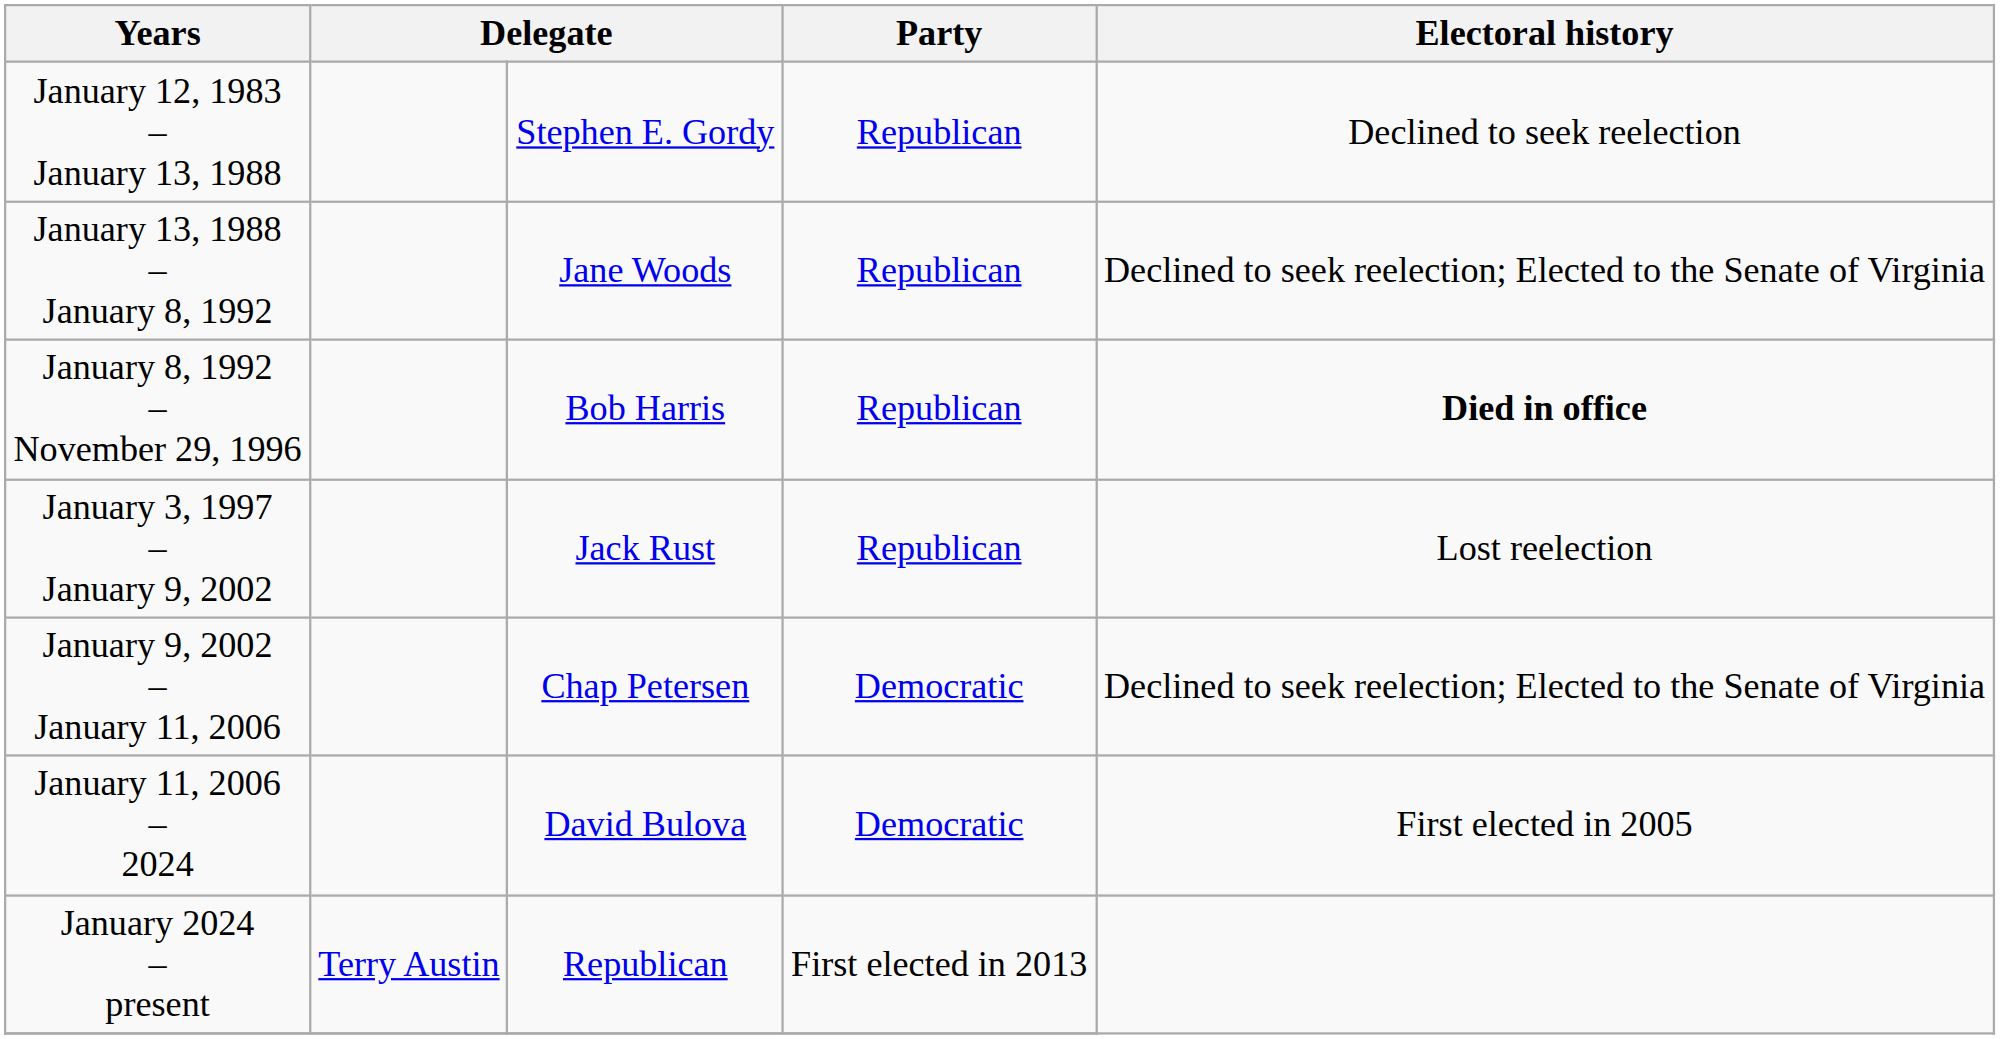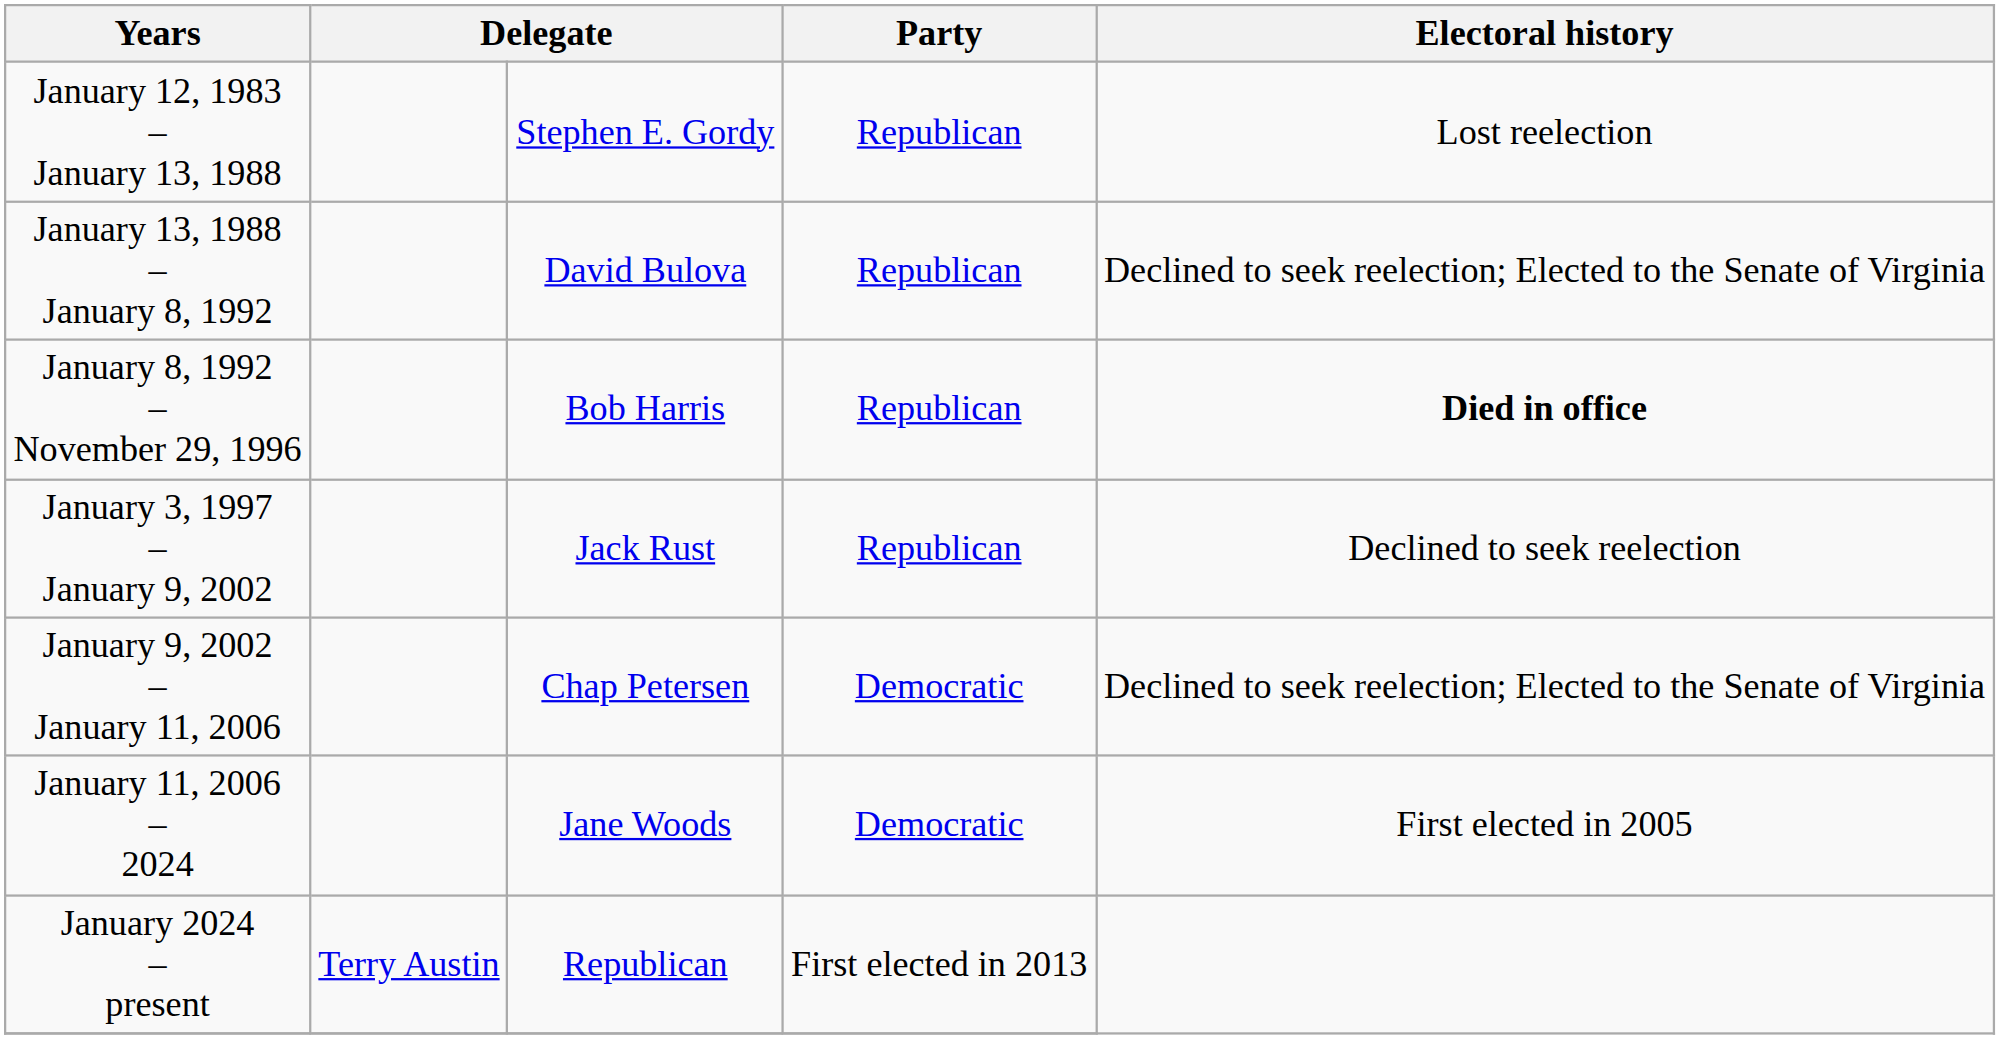 <table class=wikitable style="text-align:center">
 <tr valign=bottom>
 <th>Years</th>
 <th colspan=2>Delegate</th>
 <th>Party</th>
 <th>Electoral history</th>
 </tr>
 <tr>
 <td nowrap><span>January 12, 1983</span><br>–<br><span>January 13, 1988</span></td>
 <td></td>
 <td><a href='#'>Stephen E. Gordy</a></td>
 <td><a href='#'>Republican</a></td>
-<td>Declined to seek reelection</td>
+<td>Lost reelection</td>
 </tr>
 <tr>
 <td nowrap><span>January 13, 1988</span><br>–<br><span>January 8, 1992</span></td>
 <td></td>
-<td><a href='#'>Jane Woods</a></td>
+<td><a href='#'>David Bulova</a></td>
 <td><a href='#'>Republican</a></td>
 <td>Declined to seek reelection; Elected to the Senate of Virginia</td>
 </tr>
 <tr>
 <td nowrap><span>January 8, 1992</span><br>–<br><span>November 29, 1996</span></td>
 <td></td>
 <td><a href='#'>Bob Harris</a></td>
 <td><a href='#'>Republican</a></td>
 <td><strong>Died in office</strong></td>
 </tr>
 <tr>
 <td nowrap><span>January 3, 1997</span><br>–<br><span>January 9, 2002</span></td>
 <td></td>
 <td><a href='#'>Jack Rust</a></td>
 <td><a href='#'>Republican</a></td>
-<td>Lost reelection</td>
+<td>Declined to seek reelection</td>
 </tr>
 <tr>
 <td nowrap><span>January 9, 2002</span><br>–<br><span>January 11, 2006</span></td>
 <td align=left></td>
 <td><a href='#'>Chap Petersen</a></td>
 <td><a href='#'>Democratic</a></td>
 <td>Declined to seek reelection; Elected to the Senate of Virginia</td>
 </tr>
 <tr>
 <td nowrap><span>January 11, 2006</span><br>–<br><span>2024</span></td>
 <td align=left></td>
-<td><a href='#'>David Bulova</a></td>
+<td><a href='#'>Jane Woods</a></td>
 <td><a href='#'>Democratic</a></td>
 <td>First elected in 2005</td>
 </tr>
 <tr>
 <td nowrap><span>January 2024</span><br>–<br><span>present</span></td>
 <td><a href='#'>Terry Austin</a></td>
 <td><a href='#'>Republican</a></td>
 <td>First elected in 2013</td>
 </tr>
 <tr>
 </tr>
 </table>
